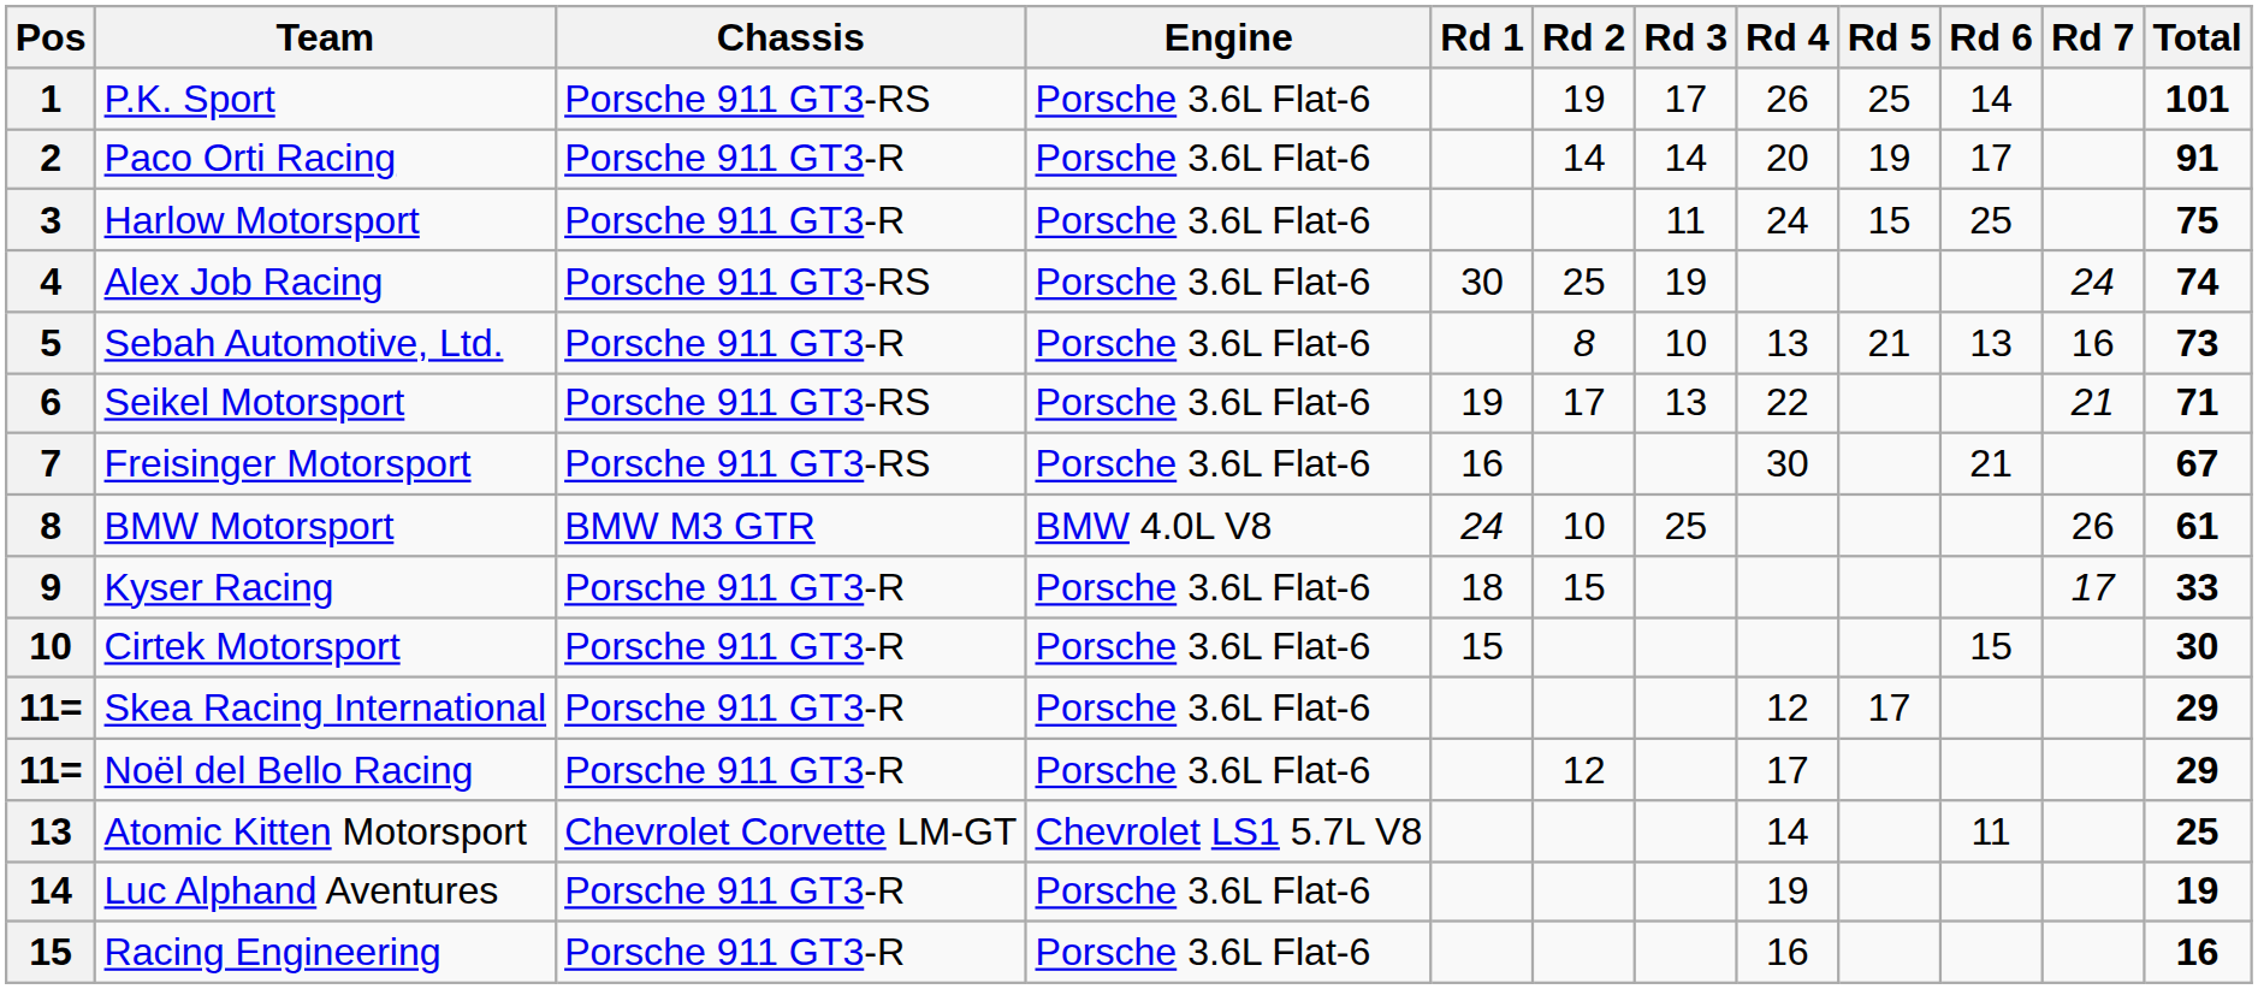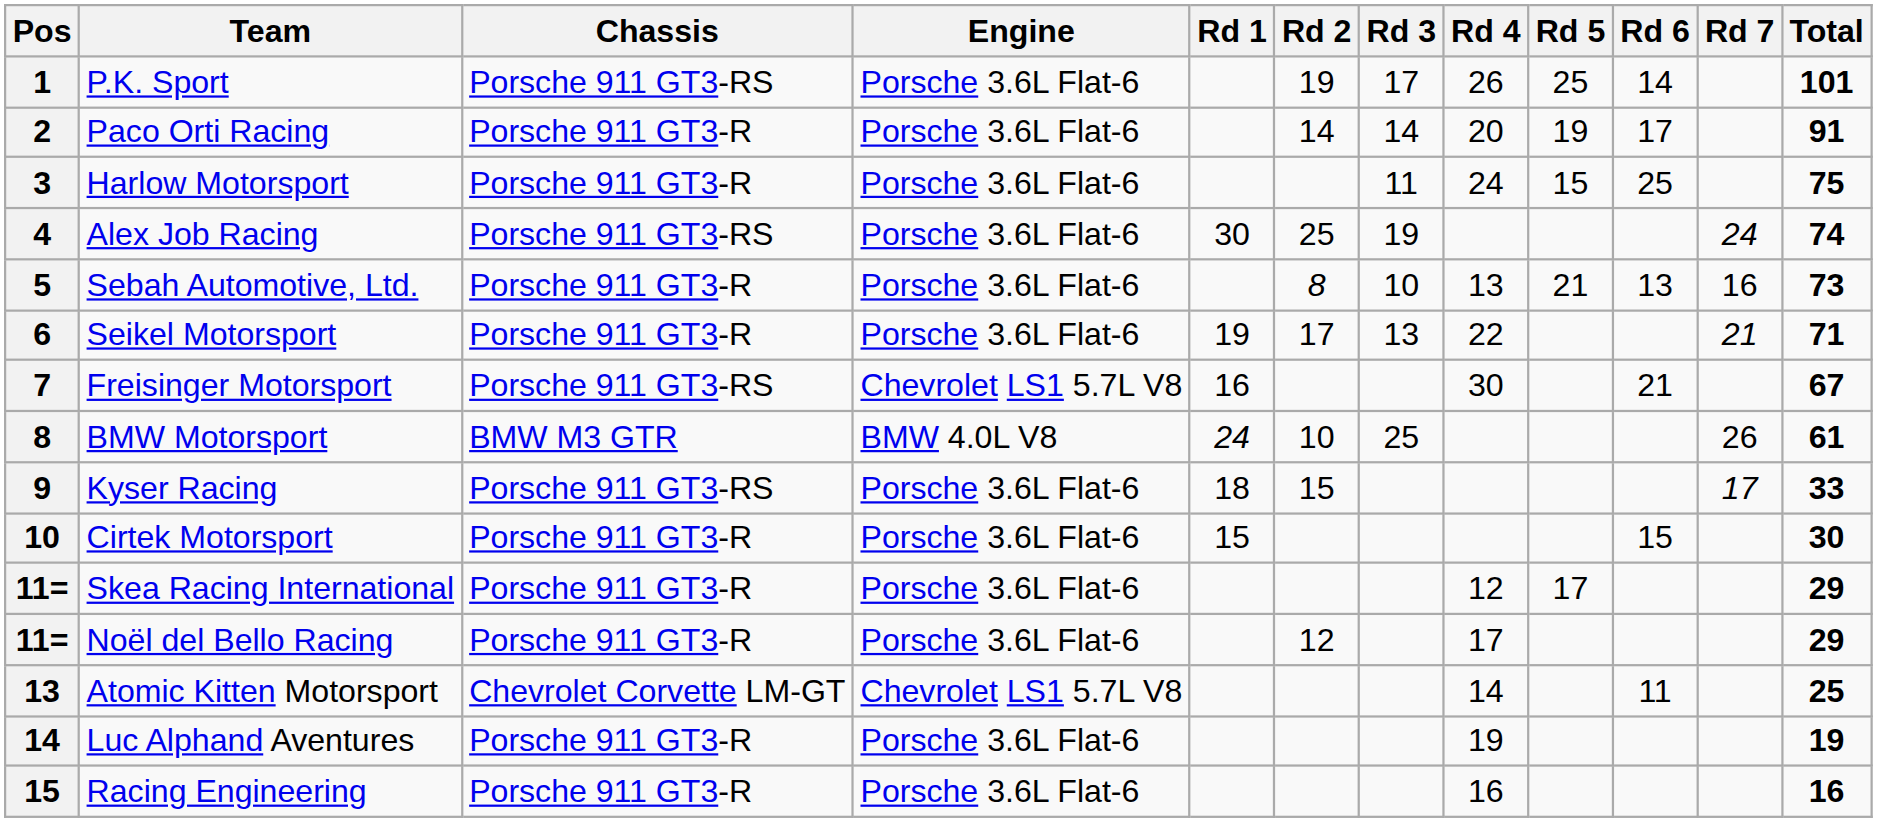 <table class="wikitable" style="font-size: 90%;">
 <tr>
 <th>Pos</th>
 <th>Team</th>
 <th>Chassis</th>
 <th>Engine</th>
 <th>Rd 1</th>
 <th>Rd 2</th>
 <th>Rd 3</th>
 <th>Rd 4</th>
 <th>Rd 5</th>
 <th>Rd 6</th>
 <th>Rd 7</th>
 <th>Total</th>
 </tr>
 <tr>
 <th>1</th>
 <td> <a href='#'>P.K. Sport</a></td>
 <td><a href='#'>Porsche 911 GT3</a>-RS</td>
 <td><a href='#'>Porsche</a> 3.6L Flat-6</td>
 <td></td>
 <td align=center>19</td>
 <td align=center>17</td>
 <td align=center>26</td>
 <td align=center>25</td>
 <td align=center>14</td>
 <td></td>
 <td align=center><strong>101</strong></td>
 </tr>
 <tr>
 <th>2</th>
 <td> <a href='#'>Paco Orti Racing</a></td>
 <td><a href='#'>Porsche 911 GT3</a>-R</td>
 <td><a href='#'>Porsche</a> 3.6L Flat-6</td>
 <td></td>
 <td align=center>14</td>
 <td align=center>14</td>
 <td align=center>20</td>
 <td align=center>19</td>
 <td align=center>17</td>
 <td></td>
 <td align=center><strong>91</strong></td>
 </tr>
 <tr>
 <th>3</th>
 <td> <a href='#'>Harlow Motorsport</a></td>
 <td><a href='#'>Porsche 911 GT3</a>-R</td>
 <td><a href='#'>Porsche</a> 3.6L Flat-6</td>
 <td></td>
 <td></td>
 <td align=center>11</td>
 <td align=center>24</td>
 <td align=center>15</td>
 <td align=center>25</td>
 <td></td>
 <td align=center><strong>75</strong></td>
 </tr>
 <tr>
 <th>4</th>
 <td> <a href='#'>Alex Job Racing</a></td>
 <td><a href='#'>Porsche 911 GT3</a>-RS</td>
 <td><a href='#'>Porsche</a> 3.6L Flat-6</td>
 <td align=center>30</td>
 <td align=center>25</td>
 <td align=center>19</td>
 <td></td>
 <td></td>
 <td></td>
 <td align=center><em>24</em></td>
 <td align=center><strong>74</strong></td>
 </tr>
 <tr>
 <th>5</th>
 <td> <a href='#'>Sebah Automotive, Ltd.</a></td>
 <td><a href='#'>Porsche 911 GT3</a>-R</td>
 <td><a href='#'>Porsche</a> 3.6L Flat-6</td>
 <td></td>
 <td align=center><em>8</em></td>
 <td align=center>10</td>
 <td align=center>13</td>
 <td align=center>21</td>
 <td align=center>13</td>
 <td align=center>16</td>
 <td align=center><strong>73</strong></td>
 </tr>
 <tr>
 <th>6</th>
 <td> <a href='#'>Seikel Motorsport</a></td>
-<td><a href='#'>Porsche 911 GT3</a>-RS</td>
+<td><a href='#'>Porsche 911 GT3</a>-R</td>
 <td><a href='#'>Porsche</a> 3.6L Flat-6</td>
 <td align=center>19</td>
 <td align=center>17</td>
 <td align=center>13</td>
 <td align=center>22</td>
 <td></td>
 <td></td>
 <td align=center><em>21</em></td>
 <td align=center><strong>71</strong></td>
 </tr>
 <tr>
 <th>7</th>
 <td> <a href='#'>Freisinger Motorsport</a></td>
 <td><a href='#'>Porsche 911 GT3</a>-RS</td>
-<td><a href='#'>Porsche</a> 3.6L Flat-6</td>
+<td><a href='#'>Chevrolet</a> <a href='#'>LS1</a> 5.7L V8</td>
 <td align=center>16</td>
 <td></td>
 <td></td>
 <td align=center>30</td>
 <td></td>
 <td align=center>21</td>
 <td></td>
 <td align=center><strong>67</strong></td>
 </tr>
 <tr>
 <th>8</th>
 <td> <a href='#'>BMW Motorsport</a></td>
 <td><a href='#'>BMW M3 GTR</a></td>
 <td><a href='#'>BMW</a> 4.0L V8</td>
 <td align=center><em>24</em></td>
 <td align=center>10</td>
 <td align=center>25</td>
 <td></td>
 <td></td>
 <td></td>
 <td align=center>26</td>
 <td align=center><strong>61</strong></td>
 </tr>
 <tr>
 <th>9</th>
 <td> <a href='#'>Kyser Racing</a></td>
-<td><a href='#'>Porsche 911 GT3</a>-R</td>
+<td><a href='#'>Porsche 911 GT3</a>-RS</td>
 <td><a href='#'>Porsche</a> 3.6L Flat-6</td>
 <td align=center>18</td>
 <td align=center>15</td>
 <td></td>
 <td></td>
 <td></td>
 <td></td>
 <td align=center><em>17</em></td>
 <td align=center><strong>33</strong></td>
 </tr>
 <tr>
 <th>10</th>
 <td> <a href='#'>Cirtek Motorsport</a></td>
 <td><a href='#'>Porsche 911 GT3</a>-R</td>
 <td><a href='#'>Porsche</a> 3.6L Flat-6</td>
 <td align=center>15</td>
 <td></td>
 <td></td>
 <td></td>
 <td></td>
 <td align=center>15</td>
 <td></td>
 <td align=center><strong>30</strong></td>
 </tr>
 <tr>
 <th>11=</th>
 <td> <a href='#'>Skea Racing International</a></td>
 <td><a href='#'>Porsche 911 GT3</a>-R</td>
 <td><a href='#'>Porsche</a> 3.6L Flat-6</td>
 <td></td>
 <td></td>
 <td></td>
 <td align=center>12</td>
 <td align=center>17</td>
 <td></td>
 <td></td>
 <td align=center><strong>29</strong></td>
 </tr>
 <tr>
 <th>11=</th>
 <td> <a href='#'>Noël del Bello Racing</a></td>
 <td><a href='#'>Porsche 911 GT3</a>-R</td>
 <td><a href='#'>Porsche</a> 3.6L Flat-6</td>
 <td></td>
 <td align=center>12</td>
 <td></td>
 <td align=center>17</td>
 <td></td>
 <td></td>
 <td></td>
 <td align=center><strong>29</strong></td>
 </tr>
 <tr>
 <th>13</th>
 <td> <a href='#'>Atomic Kitten</a> Motorsport</td>
 <td><a href='#'>Chevrolet Corvette</a> LM-GT</td>
 <td><a href='#'>Chevrolet</a> <a href='#'>LS1</a> 5.7L V8</td>
 <td></td>
 <td></td>
 <td></td>
 <td align=center>14</td>
 <td></td>
 <td align=center>11</td>
 <td></td>
 <td align=center><strong>25</strong></td>
 </tr>
 <tr>
 <th>14</th>
 <td> <a href='#'>Luc Alphand</a> Aventures</td>
 <td><a href='#'>Porsche 911 GT3</a>-R</td>
 <td><a href='#'>Porsche</a> 3.6L Flat-6</td>
 <td></td>
 <td></td>
 <td></td>
 <td align=center>19</td>
 <td></td>
 <td></td>
 <td></td>
 <td align=center><strong>19</strong></td>
 </tr>
 <tr>
 <th>15</th>
 <td> <a href='#'>Racing Engineering</a></td>
 <td><a href='#'>Porsche 911 GT3</a>-R</td>
 <td><a href='#'>Porsche</a> 3.6L Flat-6</td>
 <td></td>
 <td></td>
 <td></td>
 <td align=center>16</td>
 <td></td>
 <td></td>
 <td></td>
 <td align=center><strong>16</strong></td>
 </tr>
 </table>
